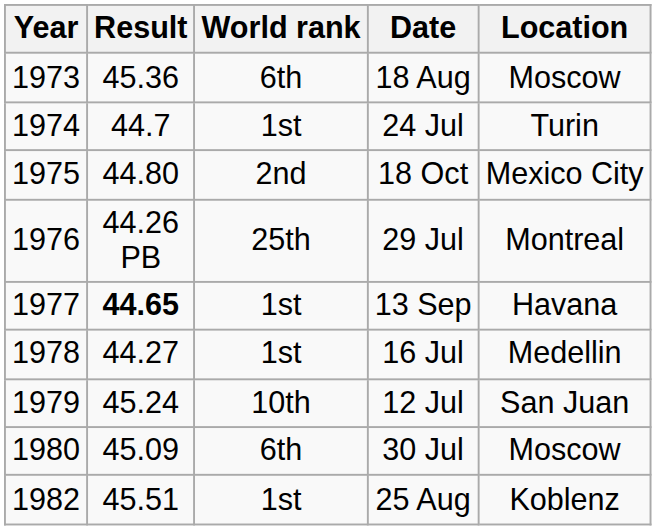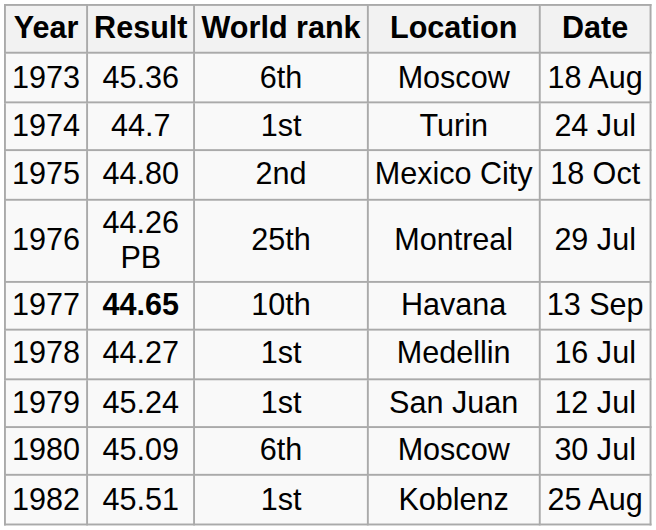 <table class=wikitable>
 <tr>
 <th>Year</th>
 <th>Result</th>
 <th>World rank</th>
+<th>Location</th>
 <th>Date</th>
-<th>Location</th>
 </tr>
 <tr>
 <td>1973</td>
 <td style="text-align:center;">45.36</td>
 <td style="text-align:center;">6th</td>
+<td style="text-align:center;">Moscow</td>
 <td style="text-align:center;">18 Aug</td>
-<td style="text-align:center;">Moscow</td>
 </tr>
 <tr>
 <td>1974</td>
 <td style="text-align:center;">44.7</td>
 <td style="text-align:center;">1st</td>
+<td style="text-align:center;">Turin</td>
 <td style="text-align:center;">24 Jul</td>
-<td style="text-align:center;">Turin</td>
 </tr>
 <tr>
 <td>1975</td>
 <td style="text-align:center;">44.80</td>
 <td style="text-align:center;">2nd</td>
+<td style="text-align:center;">Mexico City</td>
 <td style="text-align:center;">18 Oct</td>
-<td style="text-align:center;">Mexico City</td>
 </tr>
 <tr>
 <td>1976</td>
 <td style="text-align:center;">44.26<br>PB</td>
 <td style="text-align:center;">25th</td>
+<td style="text-align:center;">Montreal</td>
 <td style="text-align:center;">29 Jul</td>
-<td style="text-align:center;">Montreal</td>
 </tr>
 <tr>
 <td>1977</td>
 <td style="text-align:center;"><strong>44.65</strong></td>
-<td style="text-align:center;">1st</td>
+<td style="text-align:center;">10th</td>
+<td style="text-align:center;">Havana</td>
 <td style="text-align:center;">13 Sep</td>
-<td style="text-align:center;">Havana</td>
 </tr>
 <tr>
 <td>1978</td>
 <td style="text-align:center;">44.27</td>
 <td style="text-align:center;">1st</td>
+<td style="text-align:center;">Medellin</td>
 <td style="text-align:center;">16 Jul</td>
-<td style="text-align:center;">Medellin</td>
 </tr>
 <tr>
 <td>1979</td>
 <td style="text-align:center;">45.24</td>
-<td style="text-align:center;">10th</td>
+<td style="text-align:center;">1st</td>
+<td style="text-align:center;">San Juan</td>
 <td style="text-align:center;">12 Jul</td>
-<td style="text-align:center;">San Juan</td>
 </tr>
 <tr>
 <td>1980</td>
 <td style="text-align:center;">45.09</td>
 <td style="text-align:center;">6th</td>
+<td style="text-align:center;">Moscow</td>
 <td style="text-align:center;">30 Jul</td>
-<td style="text-align:center;">Moscow</td>
 </tr>
 <tr>
 <td>1982</td>
 <td style="text-align:center;">45.51</td>
 <td style="text-align:center;">1st</td>
+<td style="text-align:center;">Koblenz</td>
 <td style="text-align:center;">25 Aug</td>
-<td style="text-align:center;">Koblenz</td>
 </tr>
 </table>
